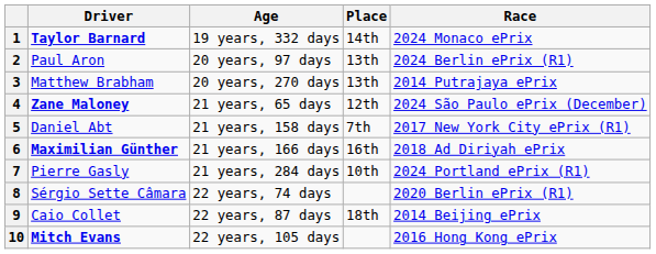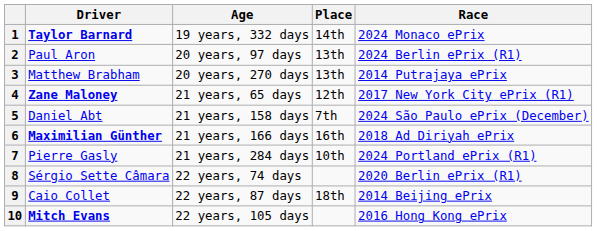 <table class="wikitable">
 <tr>
 <th></th>
 <th>Driver</th>
 <th>Age</th>
 <th>Place</th>
 <th>Race</th>
 </tr>
 <tr>
 <th>1</th>
 <td> <strong><a href='#'>Taylor Barnard</a></strong></td>
 <td>19 years, 332 days</td>
 <td>14th</td>
 <td><a href='#'>2024 Monaco ePrix</a></td>
 </tr>
 <tr>
 <th>2</th>
 <td> <a href='#'>Paul Aron</a></td>
 <td>20 years, 97 days</td>
 <td>13th</td>
 <td><a href='#'>2024 Berlin ePrix (R1)</a></td>
 </tr>
 <tr>
 <th>3</th>
 <td> <a href='#'>Matthew Brabham</a></td>
 <td>20 years, 270 days</td>
 <td>13th</td>
 <td><a href='#'>2014 Putrajaya ePrix</a></td>
 </tr>
 <tr>
 <th>4</th>
 <td> <strong><a href='#'>Zane Maloney</a></strong></td>
 <td>21 years, 65 days</td>
 <td>12th</td>
-<td><a href='#'>2024 São Paulo ePrix (December)</a></td>
+<td><a href='#'>2017 New York City ePrix (R1)</a></td>
 </tr>
 <tr>
 <th>5</th>
 <td> <a href='#'>Daniel Abt</a></td>
 <td>21 years, 158 days</td>
 <td>7th</td>
-<td><a href='#'>2017 New York City ePrix (R1)</a></td>
+<td><a href='#'>2024 São Paulo ePrix (December)</a></td>
 </tr>
 <tr>
 <th>6</th>
 <td> <strong><a href='#'>Maximilian Günther</a></strong></td>
 <td>21 years, 166 days</td>
 <td>16th</td>
 <td><a href='#'>2018 Ad Diriyah ePrix</a></td>
 </tr>
 <tr>
 <th>7</th>
 <td> <a href='#'>Pierre Gasly</a></td>
 <td>21 years, 284 days</td>
 <td>10th</td>
 <td><a href='#'>2024 Portland ePrix (R1)</a></td>
 </tr>
 <tr>
 <th>8</th>
 <td> <a href='#'>Sérgio Sette Câmara</a></td>
 <td>22 years, 74 days</td>
 <td></td>
 <td><a href='#'>2020 Berlin ePrix (R1)</a></td>
 </tr>
 <tr>
 <th>9</th>
 <td> <a href='#'>Caio Collet</a></td>
 <td>22 years, 87 days</td>
 <td>18th</td>
 <td><a href='#'>2014 Beijing ePrix</a></td>
 </tr>
 <tr>
 <th>10</th>
 <td> <strong><a href='#'>Mitch Evans</a></strong></td>
 <td>22 years, 105 days</td>
 <td></td>
 <td><a href='#'>2016 Hong Kong ePrix</a></td>
 </tr>
 </table>
